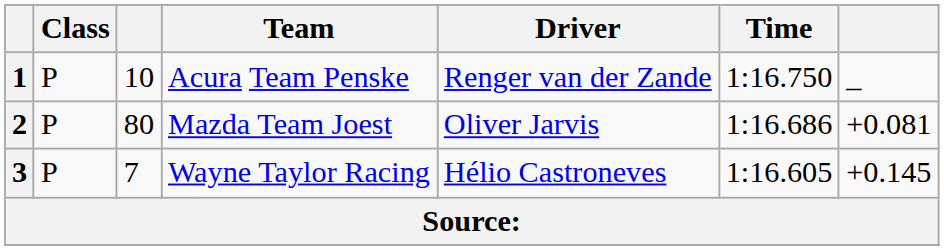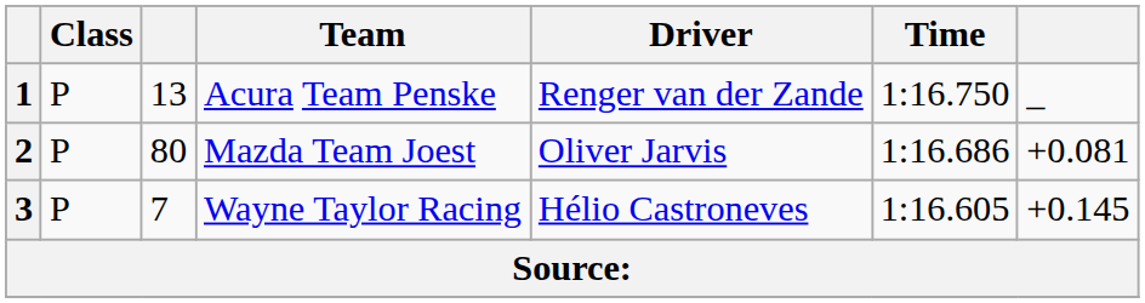 <table class="wikitable">
 <tr>
 <th scope="col"></th>
 <th scope="col">Class</th>
 <th scope="col"></th>
 <th scope="col">Team</th>
 <th scope="col">Driver</th>
 <th scope="col">Time</th>
 <th scope="col"></th>
 </tr>
 <tr>
 <th scope="row">1</th>
 <td>P</td>
-<td>10</td>
+<td>13</td>
 <td><a href='#'>Acura</a> <a href='#'>Team Penske</a></td>
 <td><a href='#'>Renger van der Zande</a></td>
 <td>1:16.750</td>
 <td>_</td>
 </tr>
 <tr>
 <th scope="row">2</th>
 <td>P</td>
 <td>80</td>
 <td><a href='#'>Mazda Team Joest</a></td>
 <td><a href='#'>Oliver Jarvis</a></td>
 <td>1:16.686</td>
 <td>+0.081</td>
 </tr>
 <tr>
 <th scope="row">3</th>
 <td>P</td>
 <td>7</td>
 <td><a href='#'>Wayne Taylor Racing</a></td>
 <td><a href='#'>Hélio Castroneves</a></td>
 <td>1:16.605</td>
 <td>+0.145</td>
 </tr>
 <tr>
 <th colspan="7">Source:</th>
 </tr>
 <tr>
 </tr>
 </table>
